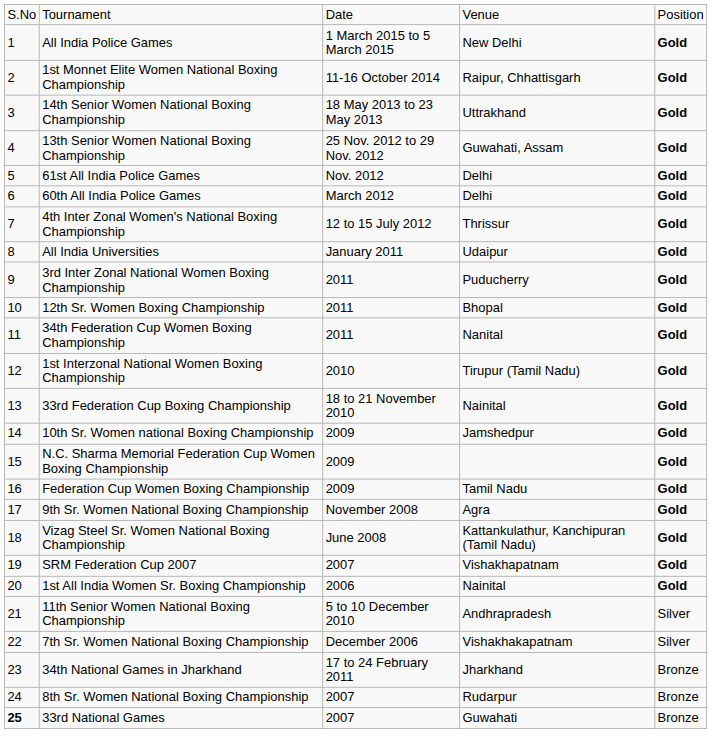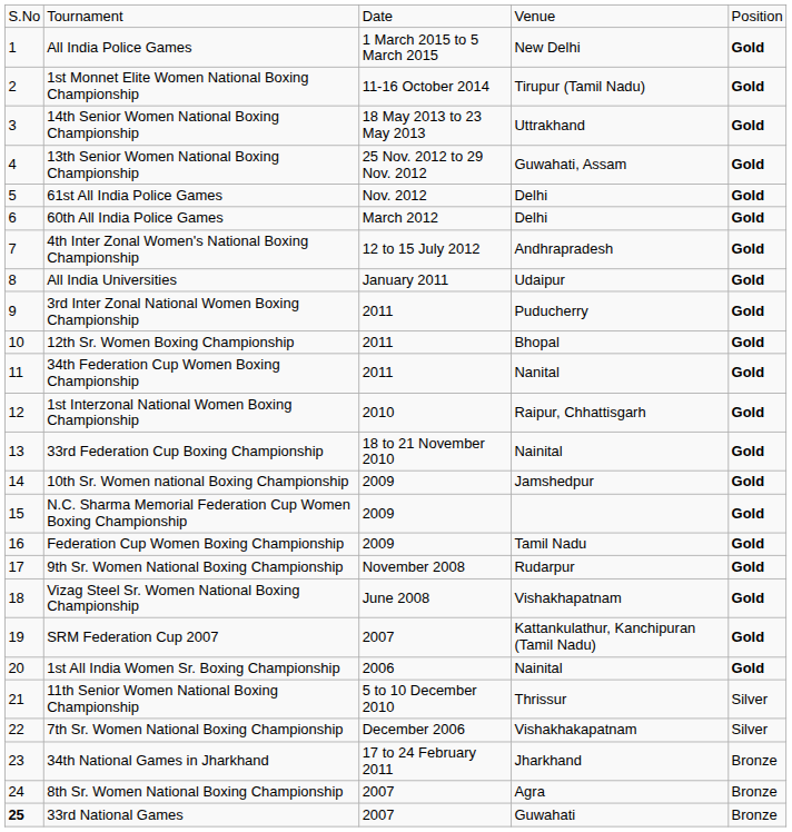 <table class="wikitable">
 <tr>
 <td>S.No</td>
 <td>Tournament</td>
 <td>Date</td>
 <td>Venue</td>
 <td>Position</td>
 </tr>
 <tr>
 <td>1</td>
 <td>All India Police Games</td>
 <td>1 March 2015 to 5 March 2015</td>
 <td>New Delhi</td>
 <td><strong>Gold</strong></td>
 </tr>
 <tr>
 <td>2</td>
 <td>1st Monnet Elite Women National Boxing Championship</td>
 <td>11-16 October 2014</td>
-<td>Raipur, Chhattisgarh</td>
+<td>Tirupur (Tamil Nadu)</td>
 <td><strong>Gold</strong></td>
 </tr>
 <tr>
 <td>3</td>
 <td>14th Senior Women National Boxing Championship</td>
 <td>18 May 2013 to 23 May 2013</td>
 <td>Uttrakhand</td>
 <td><strong>Gold</strong></td>
 </tr>
 <tr>
 <td>4</td>
 <td>13th Senior Women National Boxing Championship</td>
 <td>25 Nov. 2012 to 29 Nov. 2012</td>
 <td>Guwahati, Assam</td>
 <td><strong>Gold</strong></td>
 </tr>
 <tr>
 <td>5</td>
 <td>61st All India Police Games</td>
 <td>Nov. 2012</td>
 <td>Delhi</td>
 <td><strong>Gold</strong></td>
 </tr>
 <tr>
 <td>6</td>
 <td>60th All India Police Games</td>
 <td>March 2012</td>
 <td>Delhi</td>
 <td><strong>Gold</strong></td>
 </tr>
 <tr>
 <td>7</td>
 <td>4th Inter Zonal Women's National Boxing Championship</td>
 <td>12 to 15 July 2012</td>
-<td>Thrissur</td>
+<td>Andhrapradesh</td>
 <td><strong>Gold</strong></td>
 </tr>
 <tr>
 <td>8</td>
 <td>All India Universities</td>
 <td>January 2011</td>
 <td>Udaipur</td>
 <td><strong>Gold</strong></td>
 </tr>
 <tr>
 <td>9</td>
 <td>3rd Inter Zonal National Women Boxing Championship</td>
 <td>2011</td>
 <td>Puducherry</td>
 <td><strong>Gold</strong></td>
 </tr>
 <tr>
 <td>10</td>
 <td>12th Sr. Women Boxing Championship</td>
 <td>2011</td>
 <td>Bhopal</td>
 <td><strong>Gold</strong></td>
 </tr>
 <tr>
 <td>11</td>
 <td>34th Federation Cup Women Boxing Championship</td>
 <td>2011</td>
 <td>Nanital</td>
 <td><strong>Gold</strong></td>
 </tr>
 <tr>
 <td>12</td>
 <td>1st Interzonal National Women Boxing Championship</td>
 <td>2010</td>
-<td>Tirupur (Tamil Nadu)</td>
+<td>Raipur, Chhattisgarh</td>
 <td><strong>Gold</strong></td>
 </tr>
 <tr>
 <td>13</td>
 <td>33rd Federation Cup Boxing Championship</td>
 <td>18 to 21 November 2010</td>
 <td>Nainital</td>
 <td><strong>Gold</strong></td>
 </tr>
 <tr>
 <td>14</td>
 <td>10th Sr. Women national Boxing Championship</td>
 <td>2009</td>
 <td>Jamshedpur</td>
 <td><strong>Gold</strong></td>
 </tr>
 <tr>
 <td>15</td>
 <td>N.C. Sharma Memorial Federation Cup Women Boxing Championship</td>
 <td>2009</td>
 <td></td>
 <td><strong>Gold</strong></td>
 </tr>
 <tr>
 <td>16</td>
 <td>Federation Cup Women Boxing Championship</td>
 <td>2009</td>
 <td>Tamil Nadu</td>
 <td><strong>Gold</strong></td>
 </tr>
 <tr>
 <td>17</td>
 <td>9th Sr. Women National Boxing Championship</td>
 <td>November 2008</td>
-<td>Agra</td>
+<td>Rudarpur</td>
 <td><strong>Gold</strong></td>
 </tr>
 <tr>
 <td>18</td>
 <td>Vizag Steel Sr. Women National Boxing Championship</td>
 <td>June 2008</td>
-<td>Kattankulathur, Kanchipuran (Tamil Nadu)</td>
+<td>Vishakhapatnam</td>
 <td><strong>Gold</strong></td>
 </tr>
 <tr>
 <td>19</td>
 <td>SRM Federation Cup 2007</td>
 <td>2007</td>
-<td>Vishakhapatnam</td>
+<td>Kattankulathur, Kanchipuran (Tamil Nadu)</td>
 <td><strong>Gold</strong></td>
 </tr>
 <tr>
 <td>20</td>
 <td>1st All India Women Sr. Boxing Championship</td>
 <td>2006</td>
 <td>Nainital</td>
 <td><strong>Gold</strong></td>
 </tr>
 <tr>
 <td>21</td>
 <td>11th Senior Women National Boxing Championship</td>
 <td>5 to 10 December 2010</td>
-<td>Andhrapradesh</td>
+<td>Thrissur</td>
 <td>Silver</td>
 </tr>
 <tr>
 <td>22</td>
 <td>7th Sr. Women National Boxing Championship</td>
 <td>December 2006</td>
 <td>Vishakhakapatnam</td>
 <td>Silver</td>
 </tr>
 <tr>
 <td>23</td>
 <td>34th National Games in Jharkhand</td>
 <td>17 to 24 February 2011</td>
 <td>Jharkhand</td>
 <td>Bronze</td>
 </tr>
 <tr>
 <td>24</td>
 <td>8th Sr. Women National Boxing Championship</td>
 <td>2007</td>
-<td>Rudarpur</td>
+<td>Agra</td>
 <td>Bronze</td>
 </tr>
 <tr>
 <td><strong>25</strong></td>
 <td>33rd National Games</td>
 <td>2007</td>
 <td>Guwahati</td>
 <td>Bronze</td>
 </tr>
 </table>
